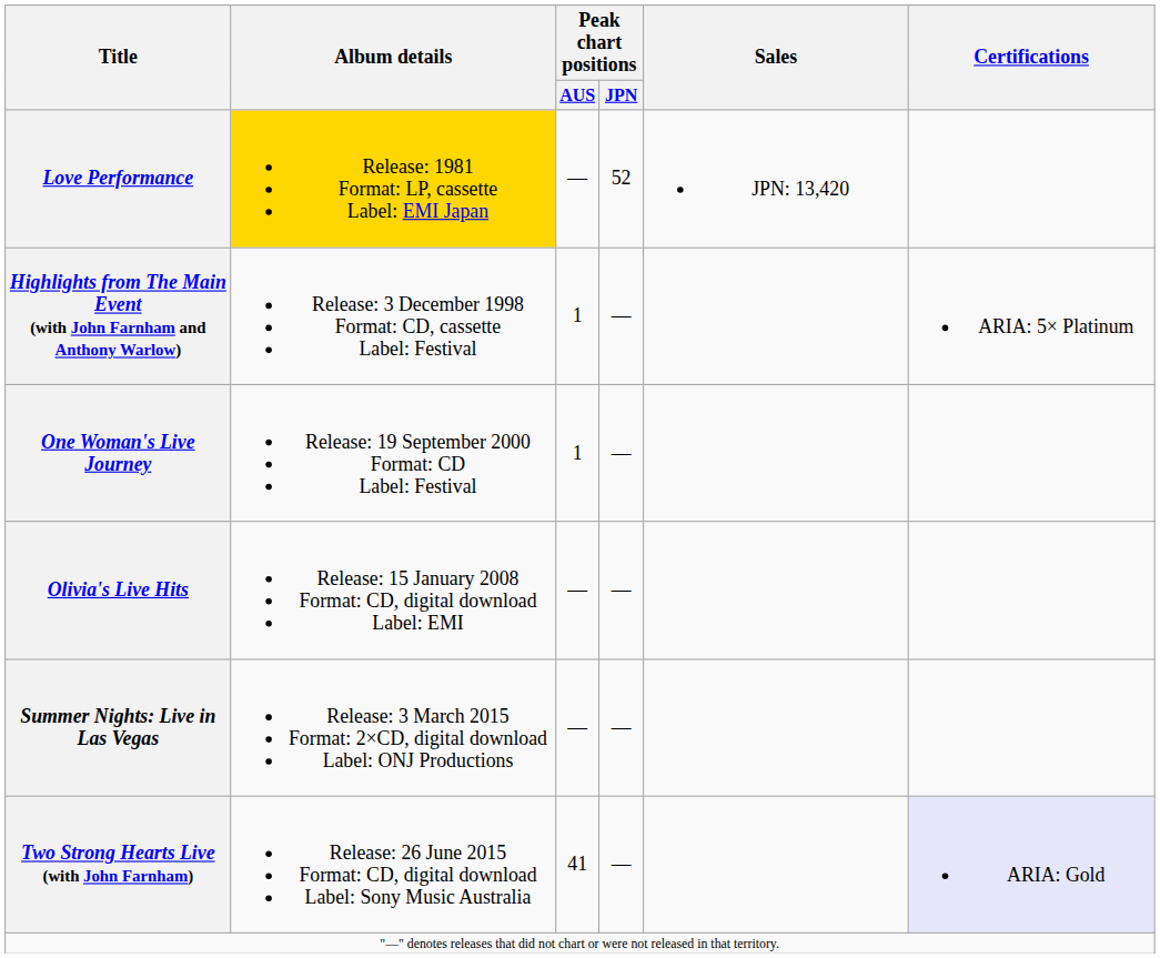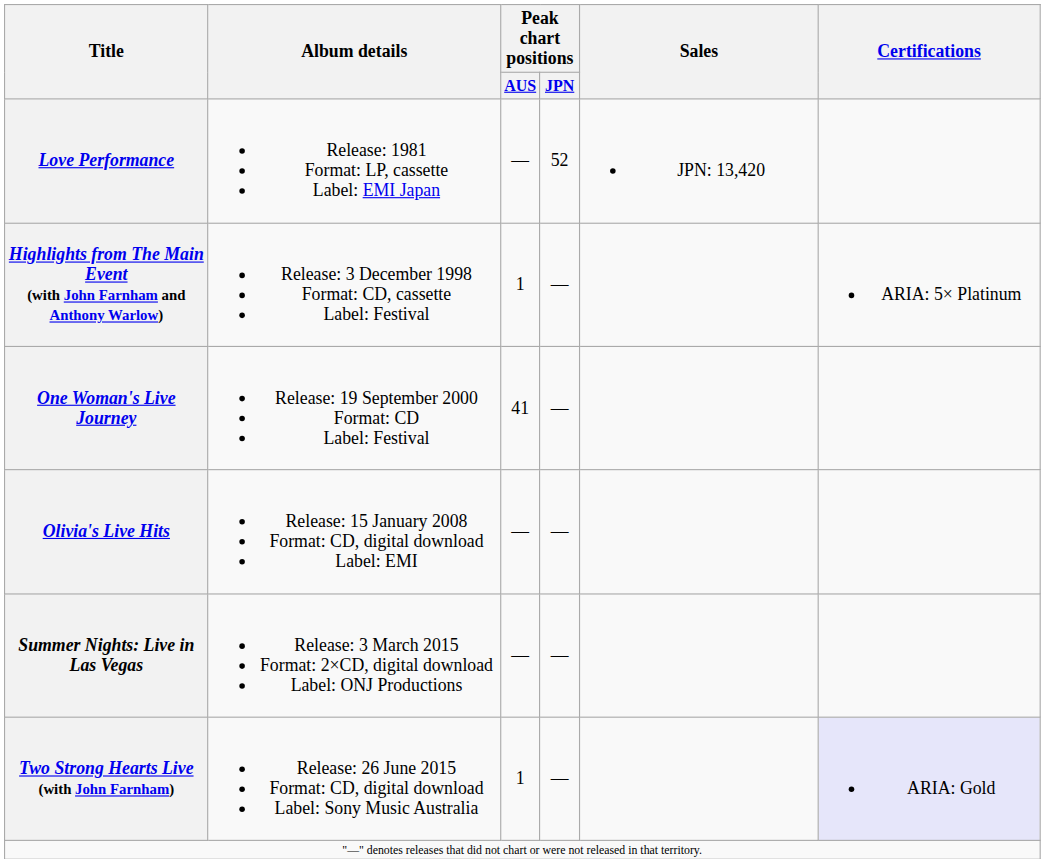 <table class="wikitable plainrowheaders" style="text-align:center;" border="1">
 <tr>
 <th scope="col" rowspan="2" style="width:11em;">Title</th>
 <th scope="col" rowspan="2" style="width:16em;">Album details</th>
 <th scope="col" colspan="2">Peak chart positions</th>
 <th scope="col" rowspan="2" style="width:13em;">Sales</th>
 <th scope="col" rowspan="2" style="width:12em;"><a href='#'>Certifications</a></th>
 </tr>
 <tr>
 <th scope="col" style="width:2em;font-size:90%;"><a href='#'>AUS</a><br></th>
 <th scope="col" style="width:2em;font-size:90%;"><a href='#'>JPN</a><br></th>
 </tr>
 <tr>
 <th scope="row"><em><a href='#'>Love Performance</a></em></th>
-<td style="background: gold;"><br><ul><li>Release: 1981</li><li>Format: LP, cassette</li><li>Label: <a href='#'>EMI Japan</a></li></ul></td>
+<td><br><ul><li>Release: 1981</li><li>Format: LP, cassette</li><li>Label: <a href='#'>EMI Japan</a></li></ul></td>
 <td>—</td>
 <td>52</td>
 <td><br><ul><li>JPN: 13,420</li></ul></td>
 <td></td>
 </tr>
 <tr>
 <th scope="row"><em><a href='#'>Highlights from The Main Event</a></em><br><small>(with <a href='#'>John Farnham</a> and <a href='#'>Anthony Warlow</a>)</small></th>
 <td><br><ul><li>Release: 3 December 1998</li><li>Format: CD, cassette</li><li>Label: Festival</li></ul></td>
 <td>1</td>
 <td>—</td>
 <td></td>
 <td><br><ul><li>ARIA: 5× Platinum</li></ul></td>
 </tr>
 <tr>
 <th scope="row"><em><a href='#'>One Woman's Live Journey</a></em></th>
 <td><br><ul><li>Release: 19 September 2000</li><li>Format: CD</li><li>Label: Festival</li></ul></td>
-<td>1</td>
+<td>41</td>
 <td>—</td>
 <td></td>
 <td></td>
 </tr>
 <tr>
 <th scope="row"><em><a href='#'>Olivia's Live Hits</a></em></th>
 <td><br><ul><li>Release: 15 January 2008</li><li>Format: CD, digital download</li><li>Label: EMI</li></ul></td>
 <td>—</td>
 <td>—</td>
 <td></td>
 <td></td>
 </tr>
 <tr>
 <th scope="row"><em>Summer Nights: Live in Las Vegas</em></th>
 <td><br><ul><li>Release: 3 March 2015</li><li>Format: 2×CD, digital download</li><li>Label: ONJ Productions</li></ul></td>
 <td>—</td>
 <td>—</td>
 <td></td>
 <td></td>
 </tr>
 <tr>
 <th scope="row"><em><a href='#'>Two Strong Hearts Live</a></em><br><small>(with <a href='#'>John Farnham</a>)</small></th>
 <td><br><ul><li>Release: 26 June 2015</li><li>Format: CD, digital download</li><li>Label: Sony Music Australia</li></ul></td>
-<td>41</td>
+<td>1</td>
 <td>—</td>
 <td></td>
 <td style="background: lavender;"><br><ul><li>ARIA: Gold</li></ul></td>
 </tr>
 <tr>
 <td align="center" colspan="15" style="font-size:8pt">"—" denotes releases that did not chart or were not released in that territory.</td>
 </tr>
 </table>
